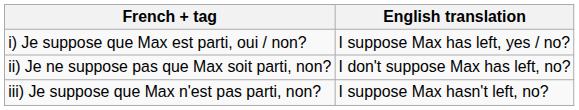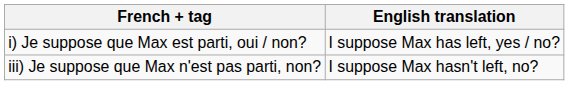 <table class="wikitable">
 <tr>
 <th>French + tag</th>
 <th>English translation</th>
 </tr>
 <tr>
 <td>i) Je suppose que Max est parti, oui / non?</td>
 <td>I suppose Max has left, yes / no?</td>
 </tr>
 <tr>
-<td>ii) Je ne suppose pas que Max soit parti, non?</td>
-<td>I don't suppose Max has left, no?</td>
-</tr>
-<tr>
 <td>iii) Je suppose que Max n'est pas parti, non?</td>
 <td>I suppose Max hasn't left, no?</td>
 </tr>
 </table>
